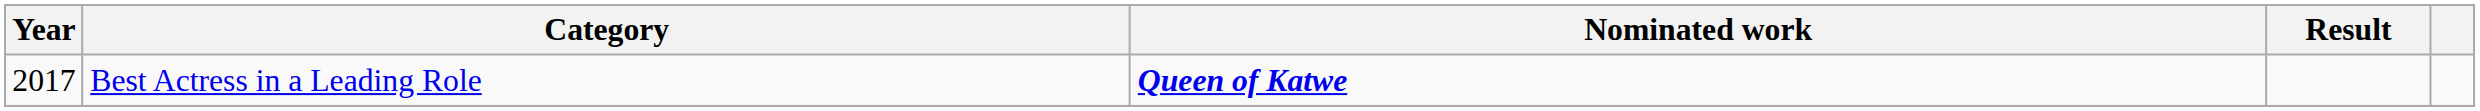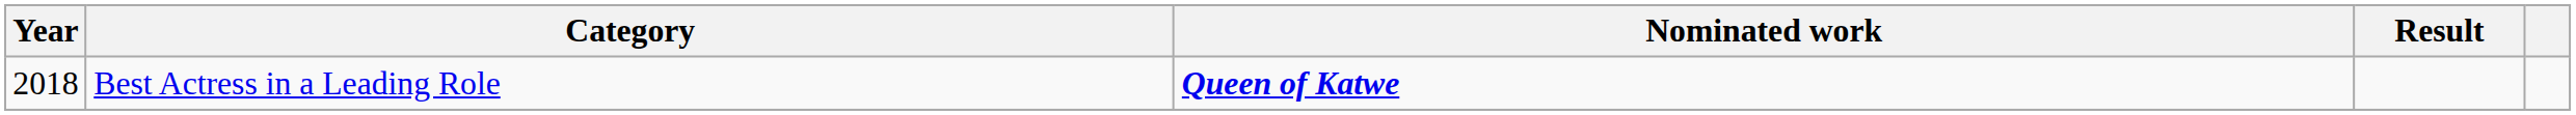 <table class=wikitable>
 <tr>
 <th scope="col" style="width:1em;">Year</th>
 <th scope="col" style="width:36em;">Category</th>
 <th scope="col" style="width:39em;">Nominated work</th>
 <th scope="col" style="width:5em;">Result</th>
 <th scope="col" style="width:1em;"></th>
 </tr>
 <tr>
-<td>2017</td>
+<td>2018</td>
 <td><a href='#'>Best Actress in a Leading Role</a></td>
 <td><strong><em><a href='#'>Queen of Katwe</a></em></strong></td>
 <td></td>
 <td></td>
 </tr>
 <tr>
 </tr>
 </table>
